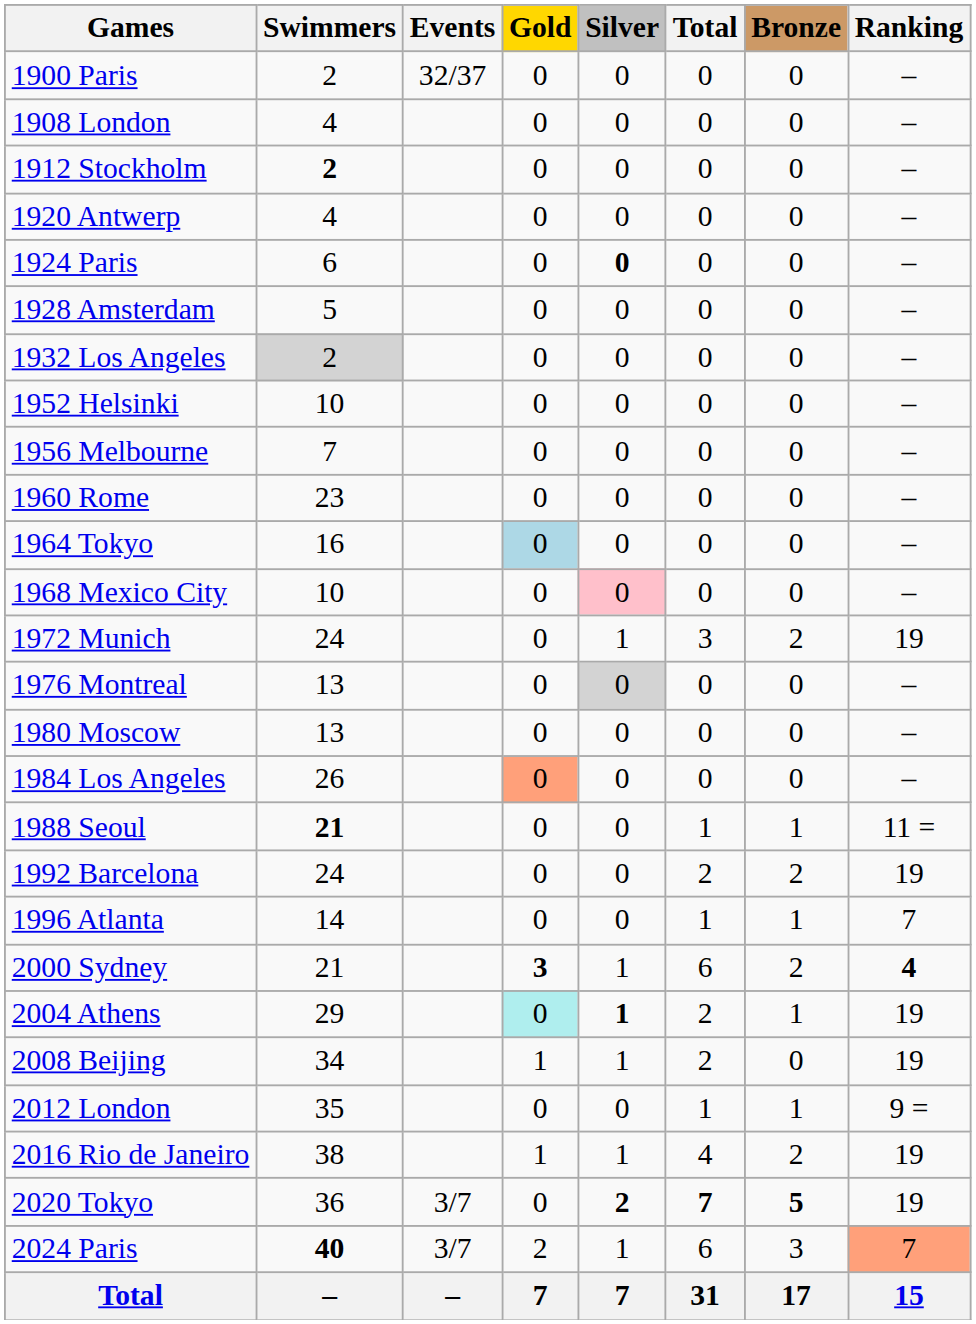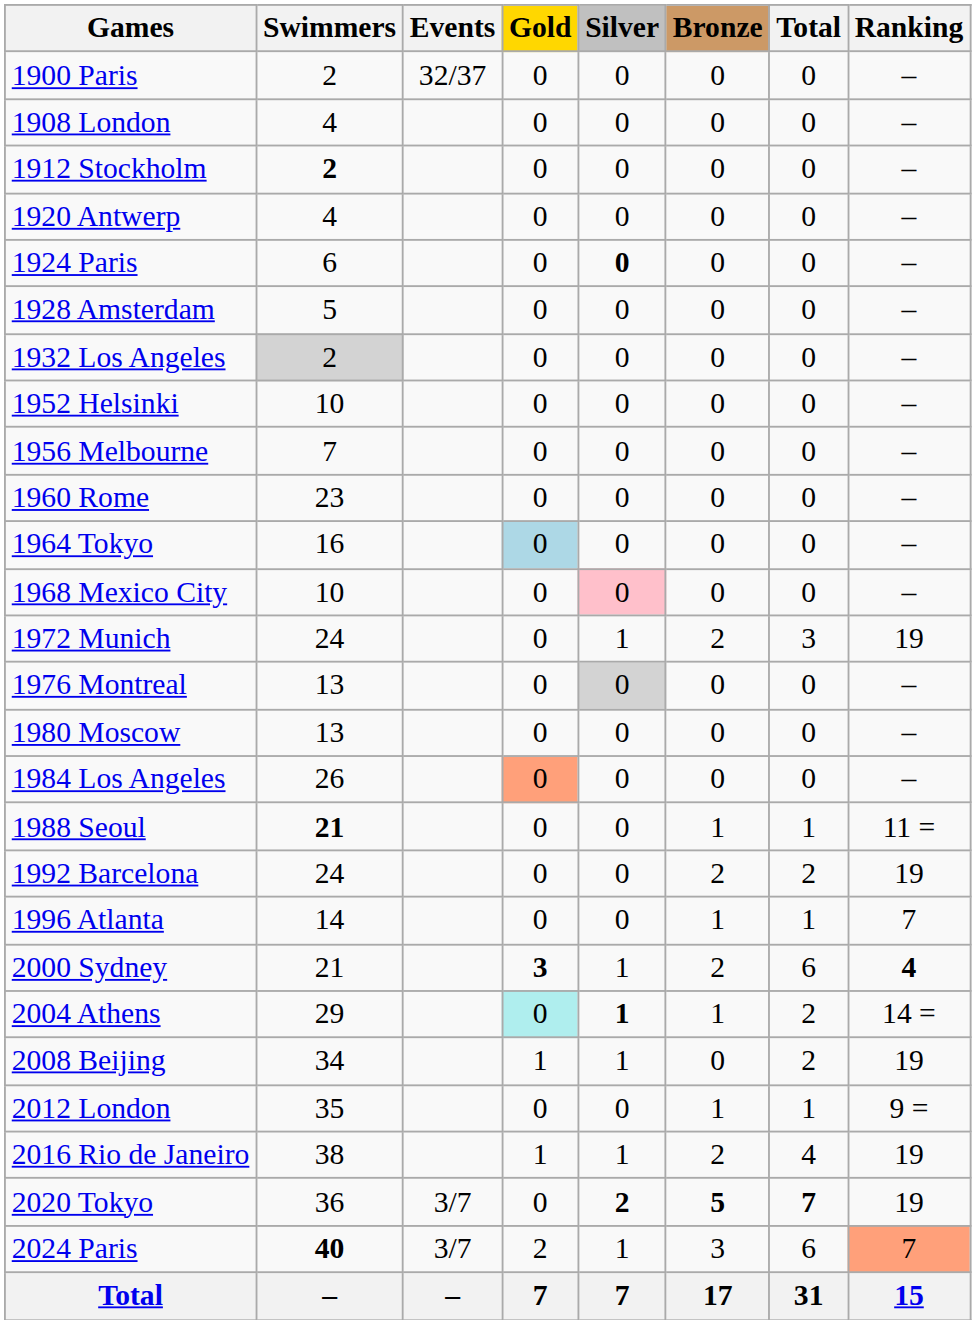 <table class="wikitable sortable" style="text-align:center">
 <tr>
 <th>Games</th>
 <th>Swimmers</th>
 <th>Events</th>
 <th style="background-color:gold;">Gold</th>
 <th style="background-color:silver;">Silver</th>
+<th style="background-color:#c96;">Bronze</th>
 <th>Total</th>
-<th style="background-color:#c96;">Bronze</th>
 <th>Ranking</th>
 </tr>
 <tr>
 <td align=left><a href='#'>1900 Paris</a></td>
 <td>2</td>
 <td>32/37</td>
 <td>0</td>
 <td>0</td>
 <td>0</td>
 <td>0</td>
 <td>–</td>
 </tr>
 <tr>
 <td align=left><a href='#'>1908 London</a></td>
 <td>4</td>
 <td></td>
 <td>0</td>
 <td>0</td>
 <td>0</td>
 <td>0</td>
 <td>–</td>
 </tr>
 <tr>
 <td align=left><a href='#'>1912 Stockholm</a></td>
 <td><strong>2</strong></td>
 <td></td>
 <td>0</td>
 <td>0</td>
 <td>0</td>
 <td>0</td>
 <td>–</td>
 </tr>
 <tr>
 <td align=left><a href='#'>1920 Antwerp</a></td>
 <td>4</td>
 <td></td>
 <td>0</td>
 <td>0</td>
 <td>0</td>
 <td>0</td>
 <td>–</td>
 </tr>
 <tr>
 <td align=left><a href='#'>1924 Paris</a></td>
 <td>6</td>
 <td></td>
 <td>0</td>
 <td><strong>0</strong></td>
 <td>0</td>
 <td>0</td>
 <td>–</td>
 </tr>
 <tr>
 <td align=left><a href='#'>1928 Amsterdam</a></td>
 <td>5</td>
 <td></td>
 <td>0</td>
 <td>0</td>
 <td>0</td>
 <td>0</td>
 <td>–</td>
 </tr>
 <tr>
 <td align=left><a href='#'>1932 Los Angeles</a></td>
 <td style="background: lightgrey;">2</td>
 <td></td>
 <td>0</td>
 <td>0</td>
 <td>0</td>
 <td>0</td>
 <td>–</td>
 </tr>
 <tr>
 <td align=left><a href='#'>1952 Helsinki</a></td>
 <td>10</td>
 <td></td>
 <td>0</td>
 <td>0</td>
 <td>0</td>
 <td>0</td>
 <td>–</td>
 </tr>
 <tr>
 <td align=left><a href='#'>1956 Melbourne</a></td>
 <td>7</td>
 <td></td>
 <td>0</td>
 <td>0</td>
 <td>0</td>
 <td>0</td>
 <td>–</td>
 </tr>
 <tr>
 <td align=left><a href='#'>1960 Rome</a></td>
 <td>23</td>
 <td></td>
 <td>0</td>
 <td>0</td>
 <td>0</td>
 <td>0</td>
 <td>–</td>
 </tr>
 <tr>
 <td align=left><a href='#'>1964 Tokyo</a></td>
 <td>16</td>
 <td></td>
 <td style="background: lightblue;">0</td>
 <td>0</td>
 <td>0</td>
 <td>0</td>
 <td>–</td>
 </tr>
 <tr>
 <td align=left><a href='#'>1968 Mexico City</a></td>
 <td>10</td>
 <td></td>
 <td>0</td>
 <td style="background: pink;">0</td>
 <td>0</td>
 <td>0</td>
 <td>–</td>
 </tr>
 <tr>
 <td align=left><a href='#'>1972 Munich</a></td>
 <td>24</td>
 <td></td>
 <td>0</td>
 <td>1</td>
+<td>2</td>
 <td>3</td>
-<td>2</td>
 <td>19</td>
 </tr>
 <tr>
 <td align=left><a href='#'>1976 Montreal</a></td>
 <td>13</td>
 <td></td>
 <td>0</td>
 <td style="background: lightgrey;">0</td>
 <td>0</td>
 <td>0</td>
 <td>–</td>
 </tr>
 <tr>
 <td align=left><a href='#'>1980 Moscow</a></td>
 <td>13</td>
 <td></td>
 <td>0</td>
 <td>0</td>
 <td>0</td>
 <td>0</td>
 <td>–</td>
 </tr>
 <tr>
 <td align=left><a href='#'>1984 Los Angeles</a></td>
 <td>26</td>
 <td></td>
 <td style="background: lightsalmon;">0</td>
 <td>0</td>
 <td>0</td>
 <td>0</td>
 <td>–</td>
 </tr>
 <tr>
 <td align=left><a href='#'>1988 Seoul</a></td>
 <td><strong>21</strong></td>
 <td></td>
 <td>0</td>
 <td>0</td>
 <td>1</td>
 <td>1</td>
 <td>11 =</td>
 </tr>
 <tr>
 <td align=left><a href='#'>1992 Barcelona</a></td>
 <td>24</td>
 <td></td>
 <td>0</td>
 <td>0</td>
 <td>2</td>
 <td>2</td>
 <td>19</td>
 </tr>
 <tr>
 <td align=left><a href='#'>1996 Atlanta</a></td>
 <td>14</td>
 <td></td>
 <td>0</td>
 <td>0</td>
 <td>1</td>
 <td>1</td>
 <td>7</td>
 </tr>
 <tr>
 <td align=left><a href='#'>2000 Sydney</a></td>
 <td>21</td>
 <td></td>
 <td><strong>3</strong></td>
 <td>1</td>
+<td>2</td>
 <td>6</td>
-<td>2</td>
 <td><strong>4</strong></td>
 </tr>
 <tr>
 <td align=left><a href='#'>2004 Athens</a></td>
 <td>29</td>
 <td></td>
 <td style="background: paleturquoise;">0</td>
 <td><strong>1</strong></td>
+<td>1</td>
 <td>2</td>
-<td>1</td>
-<td>19</td>
+<td>14 =</td>
 </tr>
 <tr>
 <td align=left><a href='#'>2008 Beijing</a></td>
 <td>34</td>
 <td></td>
 <td>1</td>
 <td>1</td>
+<td>0</td>
 <td>2</td>
-<td>0</td>
 <td>19</td>
 </tr>
 <tr>
 <td align=left><a href='#'>2012 London</a></td>
 <td>35</td>
 <td></td>
 <td>0</td>
 <td>0</td>
 <td>1</td>
 <td>1</td>
 <td>9 =</td>
 </tr>
 <tr>
 <td align=left><a href='#'>2016 Rio de Janeiro</a></td>
 <td>38</td>
 <td></td>
 <td>1</td>
 <td>1</td>
+<td>2</td>
 <td>4</td>
-<td>2</td>
 <td>19</td>
 </tr>
 <tr>
 <td align=left><a href='#'>2020 Tokyo</a></td>
 <td>36</td>
 <td>3/7</td>
 <td>0</td>
 <td><strong>2</strong></td>
+<td><strong>5</strong></td>
 <td><strong>7</strong></td>
-<td><strong>5</strong></td>
 <td>19</td>
 </tr>
 <tr>
 <td align=left><a href='#'>2024 Paris</a></td>
 <td><strong>40</strong></td>
 <td>3/7</td>
 <td>2</td>
 <td>1</td>
+<td>3</td>
 <td>6</td>
-<td>3</td>
 <td style="background: lightsalmon;">7</td>
 </tr>
 <tr>
 <th><a href='#'>Total</a></th>
 <th>–</th>
 <th>–</th>
 <th>7</th>
 <th>7</th>
+<th>17</th>
 <th>31</th>
-<th>17</th>
 <th><a href='#'>15</a></th>
 </tr>
 </table>
